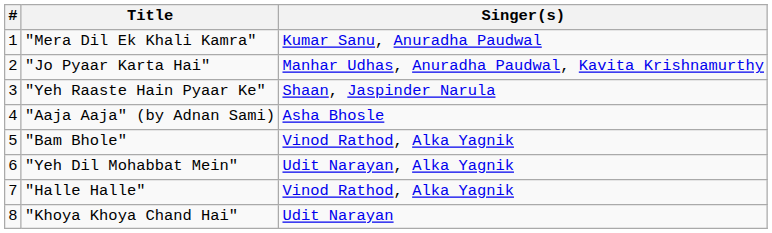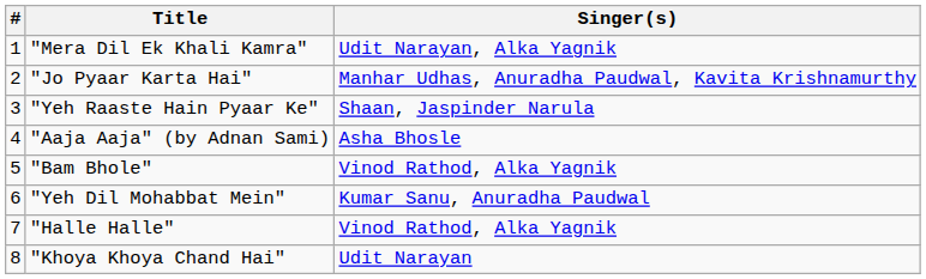 <table class="wikitable" style="font-size:95%;">
 <tr>
 <th>#</th>
 <th>Title</th>
 <th>Singer(s)</th>
 </tr>
 <tr>
 <td>1</td>
 <td>"Mera Dil Ek Khali Kamra"</td>
-<td><a href='#'>Kumar Sanu</a>, <a href='#'>Anuradha Paudwal</a></td>
+<td><a href='#'>Udit Narayan</a>, <a href='#'>Alka Yagnik</a></td>
 </tr>
 <tr>
 <td>2</td>
 <td>"Jo Pyaar Karta Hai"</td>
 <td><a href='#'>Manhar Udhas</a>, <a href='#'>Anuradha Paudwal</a>, <a href='#'>Kavita Krishnamurthy</a></td>
 </tr>
 <tr>
 <td>3</td>
 <td>"Yeh Raaste Hain Pyaar Ke"</td>
 <td><a href='#'>Shaan</a>, <a href='#'>Jaspinder Narula</a></td>
 </tr>
 <tr>
 <td>4</td>
 <td>"Aaja Aaja" (by Adnan Sami)</td>
 <td><a href='#'>Asha Bhosle</a></td>
 </tr>
 <tr>
 <td>5</td>
 <td>"Bam Bhole"</td>
 <td><a href='#'>Vinod Rathod</a>, <a href='#'>Alka Yagnik</a></td>
 </tr>
 <tr>
 <td>6</td>
 <td>"Yeh Dil Mohabbat Mein"</td>
-<td><a href='#'>Udit Narayan</a>, <a href='#'>Alka Yagnik</a></td>
+<td><a href='#'>Kumar Sanu</a>, <a href='#'>Anuradha Paudwal</a></td>
 </tr>
 <tr>
 <td>7</td>
 <td>"Halle Halle"</td>
 <td><a href='#'>Vinod Rathod</a>, <a href='#'>Alka Yagnik</a></td>
 </tr>
 <tr>
 <td>8</td>
 <td>"Khoya Khoya Chand Hai"</td>
 <td><a href='#'>Udit Narayan</a></td>
 </tr>
 </table>
